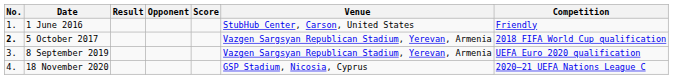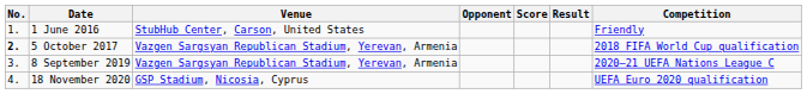 <table class="wikitable">
 <tr>
 <th>No.</th>
 <th>Date</th>
-<th>Result</th>
+<th>Venue</th>
 <th>Opponent</th>
 <th>Score</th>
-<th>Venue</th>
+<th>Result</th>
 <th>Competition</th>
 </tr>
 <tr>
 <td>1.</td>
 <td>1 June 2016</td>
+<td><a href='#'>StubHub Center</a>, <a href='#'>Carson</a>, United States</td>
 <td></td>
 <td></td>
 <td></td>
-<td><a href='#'>StubHub Center</a>, <a href='#'>Carson</a>, United States</td>
 <td><a href='#'>Friendly</a></td>
 </tr>
 <tr>
 <td><strong>2.</strong></td>
 <td>5 October 2017</td>
+<td><a href='#'>Vazgen Sargsyan Republican Stadium</a>, <a href='#'>Yerevan</a>, Armenia</td>
 <td></td>
 <td></td>
 <td></td>
-<td><a href='#'>Vazgen Sargsyan Republican Stadium</a>, <a href='#'>Yerevan</a>, Armenia</td>
 <td><a href='#'>2018 FIFA World Cup qualification</a></td>
 </tr>
 <tr>
 <td>3.</td>
 <td>8 September 2019</td>
+<td><a href='#'>Vazgen Sargsyan Republican Stadium</a>, <a href='#'>Yerevan</a>, Armenia</td>
 <td></td>
 <td></td>
 <td></td>
-<td><a href='#'>Vazgen Sargsyan Republican Stadium</a>, <a href='#'>Yerevan</a>, Armenia</td>
-<td><a href='#'>UEFA Euro 2020 qualification</a></td>
+<td><a href='#'>2020–21 UEFA Nations League C</a></td>
 </tr>
 <tr>
 <td>4.</td>
 <td>18 November 2020</td>
+<td><a href='#'>GSP Stadium</a>, <a href='#'>Nicosia</a>, Cyprus</td>
 <td></td>
 <td></td>
 <td></td>
-<td><a href='#'>GSP Stadium</a>, <a href='#'>Nicosia</a>, Cyprus</td>
-<td><a href='#'>2020–21 UEFA Nations League C</a></td>
+<td><a href='#'>UEFA Euro 2020 qualification</a></td>
 </tr>
 </table>
